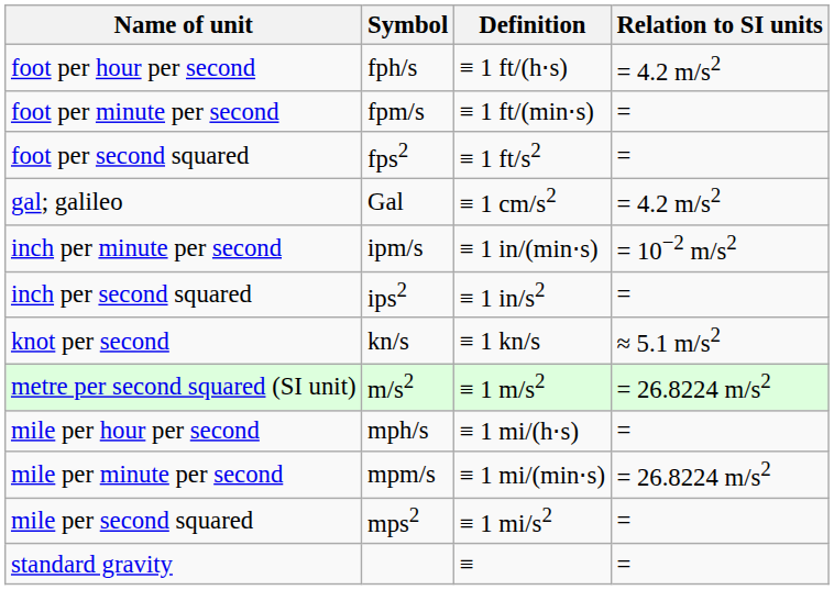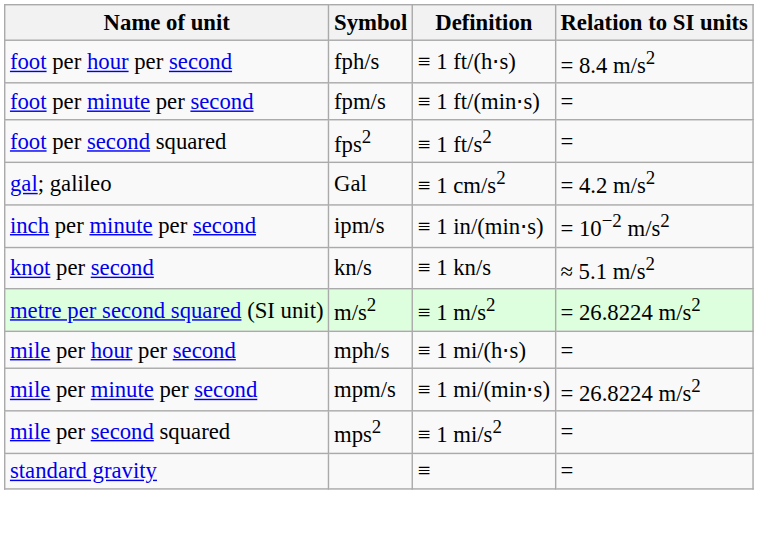 <table class="wikitable">
 <tr>
 <th>Name of unit</th>
 <th>Symbol</th>
 <th>Definition</th>
 <th>Relation to SI units</th>
 </tr>
 <tr>
 <td><a href='#'>foot</a> per <a href='#'>hour</a> per <a href='#'>second</a></td>
 <td>fph/s</td>
 <td>≡ 1 ft/(h⋅s)</td>
-<td>= 4.2 m/s<sup>2</sup></td>
+<td>= 8.4 m/s<sup>2</sup></td>
 </tr>
 <tr>
 <td><a href='#'>foot</a> per <a href='#'>minute</a> per <a href='#'>second</a></td>
 <td>fpm/s</td>
 <td>≡ 1 ft/(min⋅s)</td>
 <td>= </td>
 </tr>
 <tr>
 <td><a href='#'>foot</a> per <a href='#'>second</a> squared</td>
 <td>fps<sup>2</sup></td>
 <td>≡ 1 ft/s<sup>2</sup></td>
 <td>= </td>
 </tr>
 <tr>
 <td><a href='#'>gal</a>; galileo</td>
 <td>Gal</td>
 <td>≡ 1 cm/s<sup>2</sup></td>
 <td>= 4.2 m/s<sup>2</sup></td>
 </tr>
 <tr>
 <td><a href='#'>inch</a> per <a href='#'>minute</a> per <a href='#'>second</a></td>
 <td>ipm/s</td>
 <td>≡ 1 in/(min⋅s)</td>
 <td>= 10<sup>−2</sup> m/s<sup>2</sup></td>
-</tr>
-<tr>
-<td><a href='#'>inch</a> per <a href='#'>second</a> squared</td>
-<td>ips<sup>2</sup></td>
-<td>≡ 1 in/s<sup>2</sup></td>
-<td>= </td>
 </tr>
 <tr>
 <td><a href='#'>knot</a> per <a href='#'>second</a></td>
 <td>kn/s</td>
 <td>≡ 1 kn/s</td>
 <td>≈ 5.1 m/s<sup>2</sup></td>
 </tr>
 <tr style="background:#dfd;">
 <td><a href='#'>metre per second squared</a> (SI unit)</td>
 <td>m/s<sup>2</sup></td>
 <td>≡ 1 m/s<sup>2</sup></td>
 <td>= 26.8224 m/s<sup>2</sup></td>
 </tr>
 <tr>
 <td><a href='#'>mile</a> per <a href='#'>hour</a> per <a href='#'>second</a></td>
 <td>mph/s</td>
 <td>≡ 1 mi/(h⋅s)</td>
 <td>= </td>
 </tr>
 <tr>
 <td><a href='#'>mile</a> per <a href='#'>minute</a> per <a href='#'>second</a></td>
 <td>mpm/s</td>
 <td>≡ 1 mi/(min⋅s)</td>
 <td>= 26.8224 m/s<sup>2</sup></td>
 </tr>
 <tr>
 <td><a href='#'>mile</a> per <a href='#'>second</a> squared</td>
 <td>mps<sup>2</sup></td>
 <td>≡ 1 mi/s<sup>2</sup></td>
 <td>= </td>
 </tr>
 <tr>
 <td><a href='#'>standard gravity</a></td>
 <td></td>
 <td>≡ </td>
 <td>= </td>
 </tr>
 </table>
